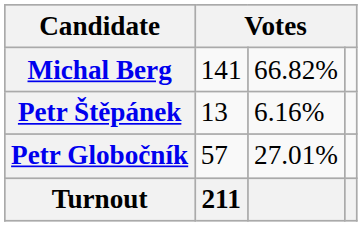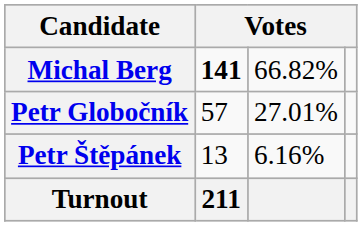 <table class="wikitable">
 <tr>
 <th>Candidate</th>
 <th colspan=3>Votes</th>
 </tr>
 <tr>
 <th><a href='#'>Michal Berg</a></th>
-<td>141</td>
+<td><strong>141</strong></td>
 <td>66.82%</td>
+<td></td>
+</tr>
+<tr>
+<th><a href='#'>Petr Globočník</a></th>
+<td>57</td>
+<td>27.01%</td>
 <td></td>
 </tr>
 <tr>
 <th><a href='#'>Petr Štěpánek</a></th>
 <td>13</td>
 <td>6.16%</td>
 <td></td>
 </tr>
 <tr>
-<th><a href='#'>Petr Globočník</a></th>
-<td>57</td>
-<td>27.01%</td>
-<td></td>
-</tr>
-<tr>
 <th>Turnout</th>
 <th>211</th>
 <th></th>
 <th></th>
 </tr>
 </table>
